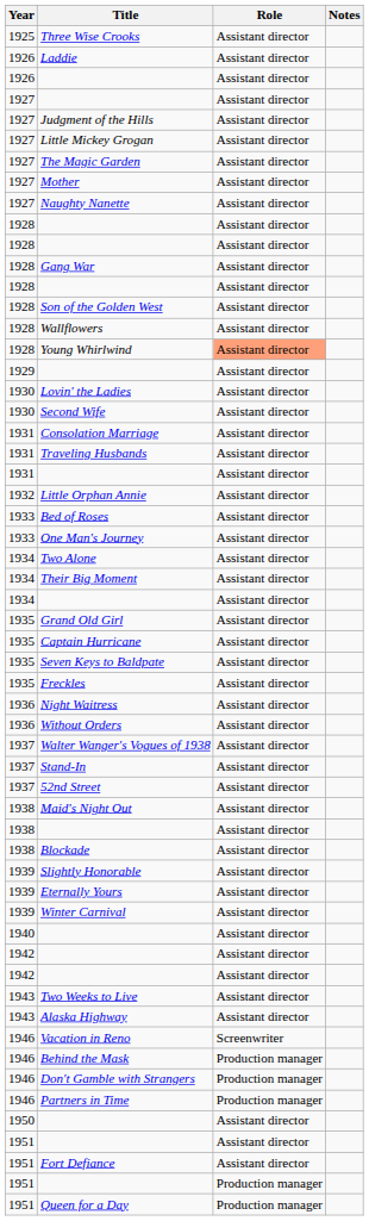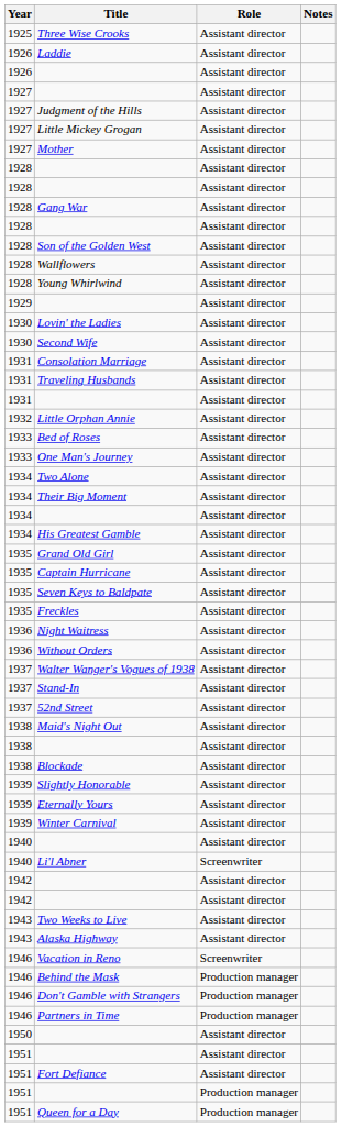 <table class="wikitable sortable">
 <tr>
 <th>Year</th>
 <th>Title</th>
 <th>Role</th>
 <th>Notes</th>
 </tr>
 <tr>
 <td>1925</td>
 <td><em><a href='#'>Three Wise Crooks</a></em></td>
 <td>Assistant director</td>
 <td></td>
 </tr>
 <tr>
 <td>1926</td>
 <td><em><a href='#'>Laddie</a></em></td>
 <td>Assistant director</td>
 <td></td>
 </tr>
 <tr>
 <td>1926</td>
 <td><em></em></td>
 <td>Assistant director</td>
 <td></td>
 </tr>
 <tr>
 <td>1927</td>
 <td><em></em></td>
 <td>Assistant director</td>
 <td></td>
 </tr>
 <tr>
 <td>1927</td>
 <td><em>Judgment of the Hills</em></td>
 <td>Assistant director</td>
 <td></td>
 </tr>
 <tr>
 <td>1927</td>
 <td><em>Little Mickey Grogan</em></td>
 <td>Assistant director</td>
 <td></td>
 </tr>
 <tr>
 <td>1927</td>
-<td><em><a href='#'>The Magic Garden</a></em></td>
-<td>Assistant director</td>
-<td></td>
-</tr>
-<tr>
-<td>1927</td>
 <td><em><a href='#'>Mother</a></em></td>
-<td>Assistant director</td>
-<td></td>
-</tr>
-<tr>
-<td>1927</td>
-<td><em><a href='#'>Naughty Nanette</a></em></td>
 <td>Assistant director</td>
 <td></td>
 </tr>
 <tr>
 <td>1928</td>
 <td><em></em></td>
 <td>Assistant director</td>
 <td></td>
 </tr>
 <tr>
 <td>1928</td>
 <td><em></em></td>
 <td>Assistant director</td>
 <td></td>
 </tr>
 <tr>
 <td>1928</td>
 <td><em><a href='#'>Gang War</a></em></td>
 <td>Assistant director</td>
 <td></td>
 </tr>
 <tr>
 <td>1928</td>
 <td><em></em></td>
 <td>Assistant director</td>
 <td></td>
 </tr>
 <tr>
 <td>1928</td>
 <td><em><a href='#'>Son of the Golden West</a></em></td>
 <td>Assistant director</td>
 <td></td>
 </tr>
 <tr>
 <td>1928</td>
 <td><em>Wallflowers</em></td>
 <td>Assistant director</td>
 <td></td>
 </tr>
 <tr>
 <td>1928</td>
 <td><em>Young Whirlwind</em></td>
-<td style="background: lightsalmon;">Assistant director</td>
+<td>Assistant director</td>
 <td></td>
 </tr>
 <tr>
 <td>1929</td>
 <td><em></em></td>
 <td>Assistant director</td>
 <td></td>
 </tr>
 <tr>
 <td>1930</td>
 <td><em><a href='#'>Lovin' the Ladies</a></em></td>
 <td>Assistant director</td>
 <td></td>
 </tr>
 <tr>
 <td>1930</td>
 <td><em><a href='#'>Second Wife</a></em></td>
 <td>Assistant director</td>
 <td></td>
 </tr>
 <tr>
 <td>1931</td>
 <td><em><a href='#'>Consolation Marriage</a></em></td>
 <td>Assistant director</td>
 <td></td>
 </tr>
 <tr>
 <td>1931</td>
 <td><em><a href='#'>Traveling Husbands</a></em></td>
 <td>Assistant director</td>
 <td></td>
 </tr>
 <tr>
 <td>1931</td>
 <td><em></em></td>
 <td>Assistant director</td>
 <td></td>
 </tr>
 <tr>
 <td>1932</td>
 <td><em><a href='#'>Little Orphan Annie</a></em></td>
 <td>Assistant director</td>
 <td></td>
 </tr>
 <tr>
 <td>1933</td>
 <td><em><a href='#'>Bed of Roses</a></em></td>
 <td>Assistant director</td>
 <td></td>
 </tr>
 <tr>
 <td>1933</td>
 <td><em><a href='#'>One Man's Journey</a></em></td>
 <td>Assistant director</td>
 <td></td>
 </tr>
 <tr>
 <td>1934</td>
 <td><em><a href='#'>Two Alone</a></em></td>
 <td>Assistant director</td>
 <td></td>
 </tr>
 <tr>
 <td>1934</td>
 <td><em><a href='#'>Their Big Moment</a></em></td>
 <td>Assistant director</td>
 <td></td>
 </tr>
 <tr>
 <td>1934</td>
 <td><em></em></td>
+<td>Assistant director</td>
+<td></td>
+</tr>
+<tr>
+<td>1934</td>
+<td><em><a href='#'>His Greatest Gamble</a></em></td>
 <td>Assistant director</td>
 <td></td>
 </tr>
 <tr>
 <td>1935</td>
 <td><em><a href='#'>Grand Old Girl</a></em></td>
 <td>Assistant director</td>
 <td></td>
 </tr>
 <tr>
 <td>1935</td>
 <td><em><a href='#'>Captain Hurricane</a></em></td>
 <td>Assistant director</td>
 <td></td>
 </tr>
 <tr>
 <td>1935</td>
 <td><em><a href='#'>Seven Keys to Baldpate</a></em></td>
 <td>Assistant director</td>
 <td></td>
 </tr>
 <tr>
 <td>1935</td>
 <td><em><a href='#'>Freckles</a></em></td>
 <td>Assistant director</td>
 <td></td>
 </tr>
 <tr>
 <td>1936</td>
 <td><em><a href='#'>Night Waitress</a></em></td>
 <td>Assistant director</td>
 <td></td>
 </tr>
 <tr>
 <td>1936</td>
 <td><em><a href='#'>Without Orders</a></em></td>
 <td>Assistant director</td>
 <td></td>
 </tr>
 <tr>
 <td>1937</td>
 <td><em><a href='#'>Walter Wanger's Vogues of 1938</a></em></td>
 <td>Assistant director</td>
 <td></td>
 </tr>
 <tr>
 <td>1937</td>
 <td><em><a href='#'>Stand-In</a></em></td>
 <td>Assistant director</td>
 <td></td>
 </tr>
 <tr>
 <td>1937</td>
 <td><em><a href='#'>52nd Street</a></em></td>
 <td>Assistant director</td>
 <td></td>
 </tr>
 <tr>
 <td>1938</td>
 <td><em><a href='#'>Maid's Night Out</a></em></td>
 <td>Assistant director</td>
 <td></td>
 </tr>
 <tr>
 <td>1938</td>
 <td><em></em></td>
 <td>Assistant director</td>
 <td></td>
 </tr>
 <tr>
 <td>1938</td>
 <td><em><a href='#'>Blockade</a></em></td>
 <td>Assistant director</td>
 <td></td>
 </tr>
 <tr>
 <td>1939</td>
 <td><em><a href='#'>Slightly Honorable</a></em></td>
 <td>Assistant director</td>
 <td></td>
 </tr>
 <tr>
 <td>1939</td>
 <td><em><a href='#'>Eternally Yours</a></em></td>
 <td>Assistant director</td>
 <td></td>
 </tr>
 <tr>
 <td>1939</td>
 <td><em><a href='#'>Winter Carnival</a></em></td>
 <td>Assistant director</td>
 <td></td>
 </tr>
 <tr>
 <td>1940</td>
 <td><em></em></td>
 <td>Assistant director</td>
 <td></td>
 </tr>
 <tr>
+<td>1940</td>
+<td><em><a href='#'>Li'l Abner</a></em></td>
+<td>Screenwriter</td>
+<td></td>
+</tr>
+<tr>
 <td>1942</td>
 <td><em></em></td>
 <td>Assistant director</td>
 <td></td>
 </tr>
 <tr>
 <td>1942</td>
 <td><em></em></td>
 <td>Assistant director</td>
 <td></td>
 </tr>
 <tr>
 <td>1943</td>
 <td><em><a href='#'>Two Weeks to Live</a></em></td>
 <td>Assistant director</td>
 <td></td>
 </tr>
 <tr>
 <td>1943</td>
 <td><em><a href='#'>Alaska Highway</a></em></td>
 <td>Assistant director</td>
 <td></td>
 </tr>
 <tr>
 <td>1946</td>
 <td><em><a href='#'>Vacation in Reno</a></em></td>
 <td>Screenwriter</td>
 <td></td>
 </tr>
 <tr>
 <td>1946</td>
 <td><em><a href='#'>Behind the Mask</a></em></td>
 <td>Production manager</td>
 <td></td>
 </tr>
 <tr>
 <td>1946</td>
 <td><em><a href='#'>Don't Gamble with Strangers</a></em></td>
 <td>Production manager</td>
 <td></td>
 </tr>
 <tr>
 <td>1946</td>
 <td><em><a href='#'>Partners in Time</a></em></td>
 <td>Production manager</td>
 <td></td>
 </tr>
 <tr>
 <td>1950</td>
 <td><em></em></td>
 <td>Assistant director</td>
 <td></td>
 </tr>
 <tr>
 <td>1951</td>
 <td><em></em></td>
 <td>Assistant director</td>
 <td></td>
 </tr>
 <tr>
 <td>1951</td>
 <td><em><a href='#'>Fort Defiance</a></em></td>
 <td>Assistant director</td>
 <td></td>
 </tr>
 <tr>
 <td>1951</td>
 <td><em></em></td>
 <td>Production manager</td>
 <td></td>
 </tr>
 <tr>
 <td>1951</td>
 <td><em><a href='#'>Queen for a Day</a></em></td>
 <td>Production manager</td>
 <td></td>
 </tr>
 </table>
